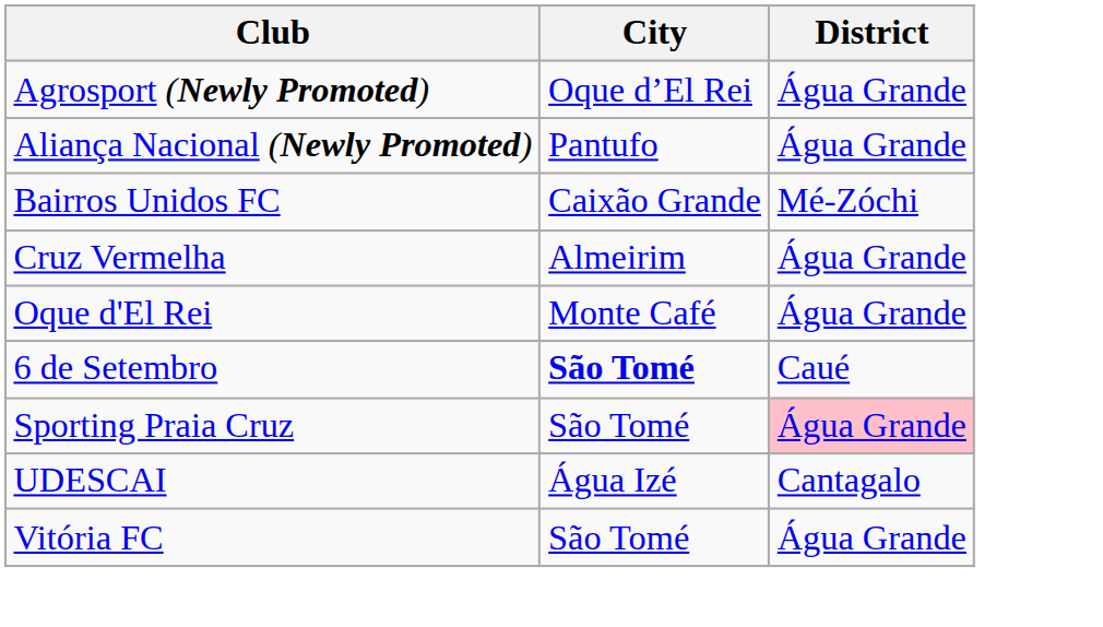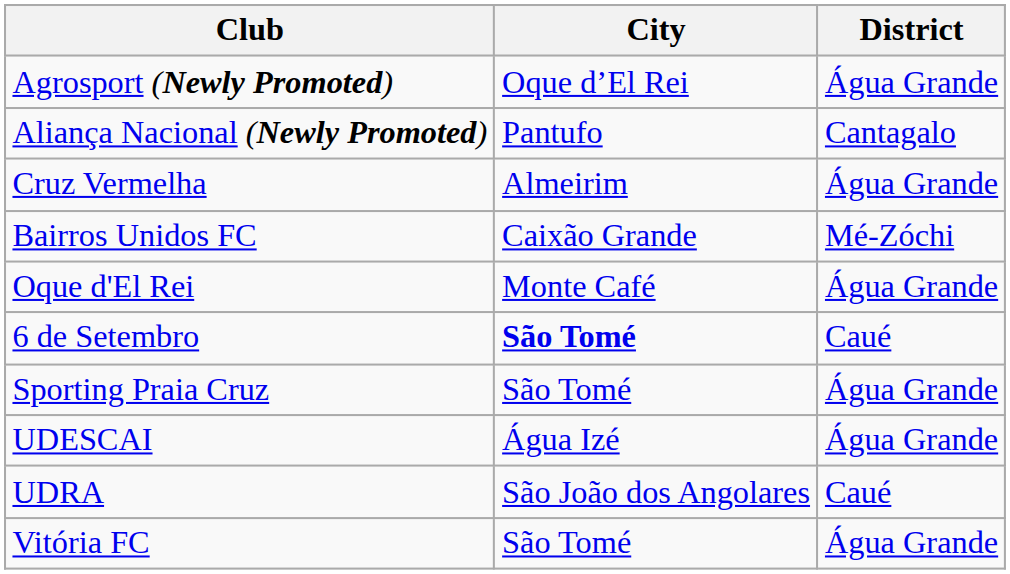 <table class="wikitable">
 <tr>
 <th>Club</th>
 <th>City</th>
 <th>District</th>
 </tr>
 <tr>
 <td><a href='#'>Agrosport</a> <em>(<strong>Newly Promoted</strong>)</em></td>
 <td><a href='#'>Oque d’El Rei</a></td>
 <td><a href='#'>Água Grande</a></td>
 </tr>
 <tr>
 <td><a href='#'>Aliança Nacional</a> <em>(<strong>Newly Promoted</strong>)</em></td>
 <td><a href='#'>Pantufo</a></td>
+<td><a href='#'>Cantagalo</a></td>
+</tr>
+<tr>
+<td><a href='#'>Cruz Vermelha</a></td>
+<td><a href='#'>Almeirim</a></td>
 <td><a href='#'>Água Grande</a></td>
 </tr>
 <tr>
 <td><a href='#'>Bairros Unidos FC</a></td>
 <td><a href='#'>Caixão Grande</a></td>
 <td><a href='#'>Mé-Zóchi</a></td>
-</tr>
-<tr>
-<td><a href='#'>Cruz Vermelha</a></td>
-<td><a href='#'>Almeirim</a></td>
-<td><a href='#'>Água Grande</a></td>
 </tr>
 <tr>
 <td><a href='#'>Oque d'El Rei</a></td>
 <td><a href='#'>Monte Café</a></td>
 <td><a href='#'>Água Grande</a></td>
 </tr>
 <tr>
 <td><a href='#'>6 de Setembro</a></td>
 <td><strong><a href='#'>São Tomé</a></strong></td>
 <td><a href='#'>Caué</a></td>
 </tr>
 <tr>
 <td><a href='#'>Sporting Praia Cruz</a></td>
 <td><a href='#'>São Tomé</a></td>
-<td style="background: pink;"><a href='#'>Água Grande</a></td>
+<td><a href='#'>Água Grande</a></td>
 </tr>
 <tr>
 <td><a href='#'>UDESCAI</a></td>
 <td><a href='#'>Água Izé</a></td>
-<td><a href='#'>Cantagalo</a></td>
+<td><a href='#'>Água Grande</a></td>
+</tr>
+<tr>
+<td><a href='#'>UDRA</a></td>
+<td><a href='#'>São João dos Angolares</a></td>
+<td><a href='#'>Caué</a></td>
 </tr>
 <tr>
 <td><a href='#'>Vitória FC</a></td>
 <td><a href='#'>São Tomé</a></td>
 <td><a href='#'>Água Grande</a></td>
 </tr>
 </table>
